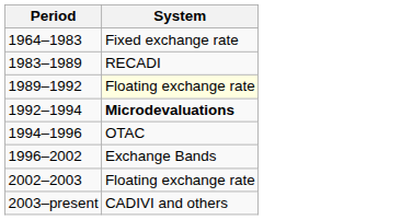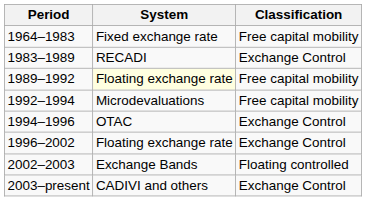 <table class="wikitable">
 <tr>
 <th>Period</th>
 <th>System</th>
+<th>Classification</th>
 </tr>
 <tr>
 <td>1964–1983</td>
 <td>Fixed exchange rate</td>
+<td>Free capital mobility</td>
 </tr>
 <tr>
 <td>1983–1989</td>
 <td>RECADI</td>
+<td>Exchange Control</td>
 </tr>
 <tr>
 <td>1989–1992</td>
 <td style="background: lightyellow;">Floating exchange rate</td>
+<td>Free capital mobility</td>
 </tr>
 <tr>
 <td>1992–1994</td>
-<td><strong>Microdevaluations</strong></td>
+<td>Microdevaluations</td>
+<td>Free capital mobility</td>
 </tr>
 <tr>
 <td>1994–1996</td>
 <td>OTAC</td>
+<td>Exchange Control</td>
 </tr>
 <tr>
 <td>1996–2002</td>
-<td>Exchange Bands</td>
+<td>Floating exchange rate</td>
+<td>Exchange Control</td>
 </tr>
 <tr>
 <td>2002–2003</td>
-<td>Floating exchange rate</td>
+<td>Exchange Bands</td>
+<td>Floating controlled</td>
 </tr>
 <tr>
 <td>2003–present</td>
 <td>CADIVI and others</td>
+<td>Exchange Control</td>
 </tr>
 </table>
